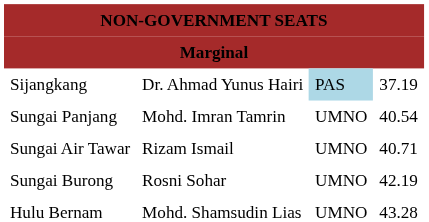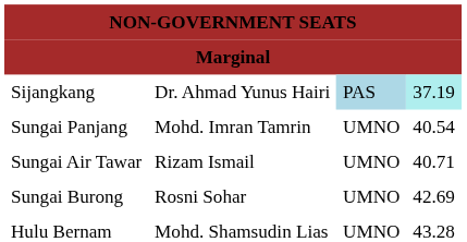 <table class="toccolours" cellpadding="5" cellspacing="0" style="float:left; margin-right:.5em; margin-top:.4em; font-size:90%;">
 <tr>
 <td colspan="4"  style="text-align:center; background:brown;"><span><strong>NON-GOVERNMENT SEATS</strong></span></td>
 </tr>
 <tr>
 <td colspan="4"  style="text-align:center; background:brown;"><span><strong>Marginal</strong></span></td>
 </tr>
 <tr>
 <td>Sijangkang</td>
 <td>Dr. Ahmad Yunus Hairi</td>
 <td style="background: lightblue;">PAS</td>
-<td style="text-align:center;">37.19</td>
+<td style="background: paleturquoise; text-align:center;">37.19</td>
 </tr>
 <tr>
 <td>Sungai Panjang</td>
 <td>Mohd. Imran Tamrin</td>
 <td>UMNO</td>
 <td style="text-align:center;">40.54</td>
 </tr>
 <tr>
 <td>Sungai Air Tawar</td>
 <td>Rizam Ismail</td>
 <td>UMNO</td>
 <td style="text-align:center;">40.71</td>
 </tr>
 <tr>
 <td>Sungai Burong</td>
 <td>Rosni Sohar</td>
 <td>UMNO</td>
-<td style="text-align:center;">42.19</td>
+<td style="text-align:center;">42.69</td>
 </tr>
 <tr>
 <td>Hulu Bernam</td>
 <td>Mohd. Shamsudin Lias</td>
 <td>UMNO</td>
 <td style="text-align:center;">43.28</td>
 </tr>
 </table>
